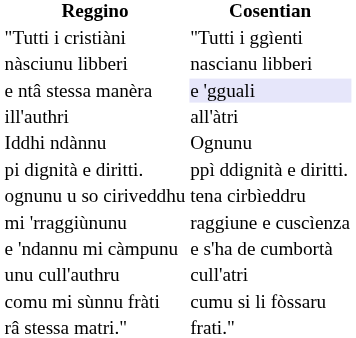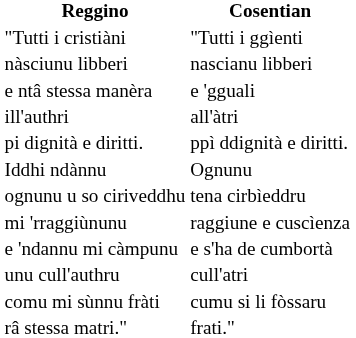 <table>
 <tr>
 <th>Reggino</th>
 <th>Cosentian</th>
 </tr>
 <tr>
 <td>"Tutti i cristiàni</td>
 <td>"Tutti i ggìenti</td>
 </tr>
 <tr>
 <td>nàsciunu libberi</td>
 <td>nascianu libberi</td>
 </tr>
 <tr>
 <td>e ntâ stessa manèra</td>
-<td style="background: lavender;">e 'gguali</td>
+<td>e 'gguali</td>
 </tr>
 <tr>
 <td>ill'authri</td>
 <td>all'àtri</td>
 </tr>
 <tr>
+<td>pi dignità e diritti.</td>
+<td>ppì ddignità e diritti.</td>
+</tr>
+<tr>
 <td>Iddhi ndànnu</td>
 <td>Ognunu</td>
-</tr>
-<tr>
-<td>pi dignità e diritti.</td>
-<td>ppì ddignità e diritti.</td>
 </tr>
 <tr>
 <td>ognunu u so ciriveddhu</td>
 <td>tena cirbìeddru</td>
 </tr>
 <tr>
 <td>mi 'rraggiùnunu</td>
 <td>raggiune e cuscìenza</td>
 </tr>
 <tr>
 <td>e 'ndannu mi càmpunu</td>
 <td>e s'ha de cumbortà</td>
 </tr>
 <tr>
 <td>unu cull'authru</td>
 <td>cull'atri</td>
 </tr>
 <tr>
 <td>comu mi sùnnu fràti</td>
 <td>cumu si li fòssaru</td>
 </tr>
 <tr>
 <td>râ stessa matri."</td>
 <td>frati."</td>
 </tr>
 </table>
